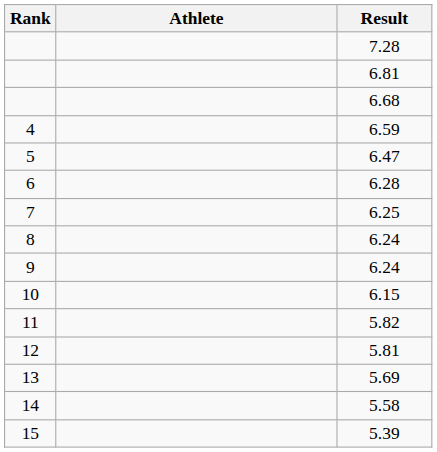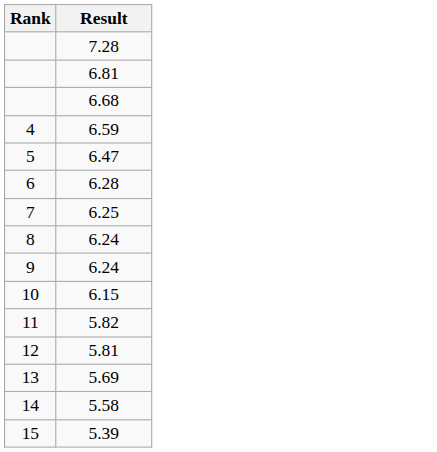 <table class=wikitable style="text-align:center">
 <tr>
 <th width=40>Rank</th>
-<th width=250>Athlete</th>
 <th width=80>Result</th>
 </tr>
 <tr>
 <td></td>
-<td align=left></td>
 <td>7.28</td>
 </tr>
 <tr>
 <td></td>
-<td align=left></td>
 <td>6.81</td>
 </tr>
 <tr>
 <td></td>
-<td align=left></td>
 <td>6.68</td>
 </tr>
 <tr>
 <td>4</td>
-<td align=left></td>
 <td>6.59</td>
 </tr>
 <tr>
 <td>5</td>
-<td align=left></td>
 <td>6.47</td>
 </tr>
 <tr>
 <td>6</td>
-<td align=left></td>
 <td>6.28</td>
 </tr>
 <tr>
 <td>7</td>
-<td align=left></td>
 <td>6.25</td>
 </tr>
 <tr>
 <td>8</td>
-<td align=left></td>
 <td>6.24</td>
 </tr>
 <tr>
 <td>9</td>
-<td align=left></td>
 <td>6.24</td>
 </tr>
 <tr>
 <td>10</td>
-<td align=left></td>
 <td>6.15</td>
 </tr>
 <tr>
 <td>11</td>
-<td align=left></td>
 <td>5.82</td>
 </tr>
 <tr>
 <td>12</td>
-<td align=left></td>
 <td>5.81</td>
 </tr>
 <tr>
 <td>13</td>
-<td align=left></td>
 <td>5.69</td>
 </tr>
 <tr>
 <td>14</td>
-<td align=left></td>
 <td>5.58</td>
 </tr>
 <tr>
 <td>15</td>
-<td align=left></td>
 <td>5.39</td>
 </tr>
 </table>
